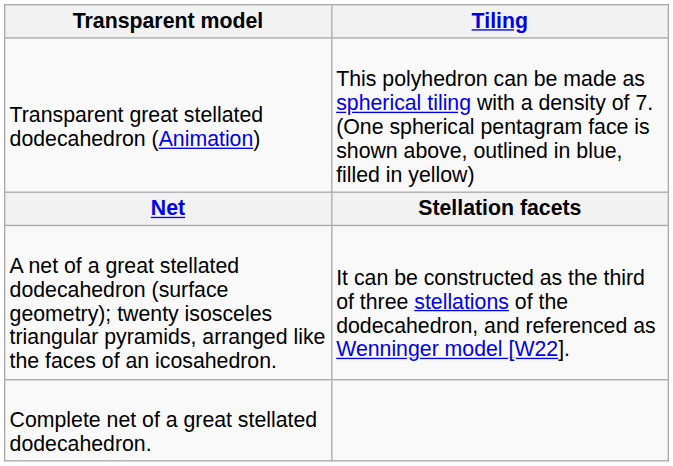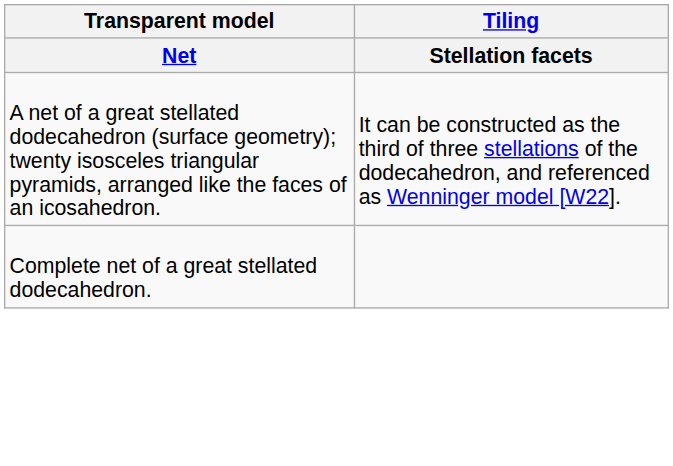 <table class="wikitable" width=500>
 <tr>
 <th>Transparent model</th>
 <th><a href='#'>Tiling</a></th>
-</tr>
-<tr>
-<td><br>Transparent great stellated dodecahedron (<a href='#'>Animation</a>)</td>
-<td><br>This polyhedron can be made as <a href='#'>spherical tiling</a> with a density of 7. (One spherical pentagram face is shown above, outlined in blue, filled in yellow)</td>
 </tr>
 <tr>
 <th><a href='#'>Net</a></th>
 <th>Stellation facets</th>
 </tr>
 <tr>
 <td><br>A net of a great stellated dodecahedron (surface geometry); twenty isosceles triangular pyramids, arranged like the faces of an icosahedron.</td>
 <td><br>It can be constructed as the third of three <a href='#'>stellations</a> of the dodecahedron, and referenced as <a href='#'>Wenninger model [W22</a>].</td>
 </tr>
 <tr>
 <td><br>Complete net of a great stellated dodecahedron.</td>
 </tr>
 </table>
